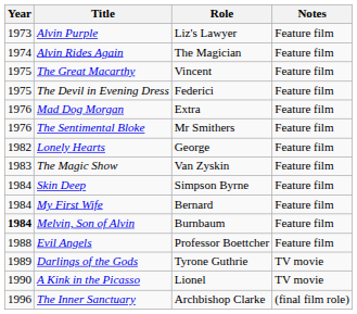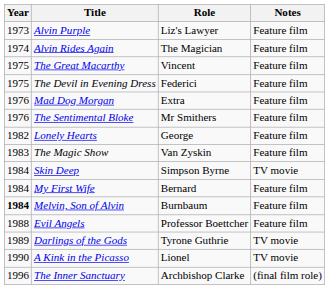 <table class="wikitable">
 <tr>
 <th>Year</th>
 <th>Title</th>
 <th>Role</th>
 <th>Notes</th>
 </tr>
 <tr>
 <td>1973</td>
 <td><em><a href='#'>Alvin Purple</a></em></td>
 <td>Liz's Lawyer</td>
 <td>Feature film</td>
 </tr>
 <tr>
 <td>1974</td>
 <td><em><a href='#'>Alvin Rides Again</a></em></td>
 <td>The Magician</td>
 <td>Feature film</td>
 </tr>
 <tr>
 <td>1975</td>
 <td><em><a href='#'>The Great Macarthy</a></em></td>
 <td>Vincent</td>
 <td>Feature film</td>
 </tr>
 <tr>
 <td>1975</td>
 <td><em>The Devil in Evening Dress</em></td>
 <td>Federici</td>
 <td>Feature film</td>
 </tr>
 <tr>
 <td>1976</td>
 <td><em><a href='#'>Mad Dog Morgan</a></em></td>
 <td>Extra</td>
 <td>Feature film</td>
 </tr>
 <tr>
 <td>1976</td>
 <td><em><a href='#'>The Sentimental Bloke</a></em></td>
 <td>Mr Smithers</td>
 <td>Feature film</td>
 </tr>
 <tr>
 <td>1982</td>
 <td><em><a href='#'>Lonely Hearts</a></em></td>
 <td>George</td>
 <td>Feature film</td>
 </tr>
 <tr>
 <td>1983</td>
 <td><em>The Magic Show</em></td>
 <td>Van Zyskin</td>
 <td>Feature film</td>
 </tr>
 <tr>
 <td>1984</td>
 <td><em><a href='#'> Skin Deep</a></em></td>
 <td>Simpson Byrne</td>
-<td>Feature film</td>
+<td>TV movie</td>
 </tr>
 <tr>
 <td>1984</td>
 <td><em><a href='#'>My First Wife</a></em></td>
 <td>Bernard</td>
 <td>Feature film</td>
 </tr>
 <tr>
 <td><strong>1984</strong></td>
 <td><em><a href='#'>Melvin, Son of Alvin</a></em></td>
 <td>Burnbaum</td>
 <td>Feature film</td>
 </tr>
 <tr>
 <td>1988</td>
 <td><em><a href='#'>Evil Angels</a></em></td>
 <td>Professor Boettcher</td>
 <td>Feature film</td>
 </tr>
 <tr>
 <td>1989</td>
 <td><em><a href='#'>Darlings of the Gods</a></em></td>
 <td>Tyrone Guthrie</td>
 <td>TV movie</td>
 </tr>
 <tr>
 <td>1990</td>
 <td><em><a href='#'>A Kink in the Picasso</a></em></td>
 <td>Lionel</td>
 <td>TV movie</td>
 </tr>
 <tr>
 <td>1996</td>
 <td><em><a href='#'>The Inner Sanctuary</a></em></td>
 <td>Archbishop Clarke</td>
 <td>(final film role)</td>
 </tr>
 </table>
